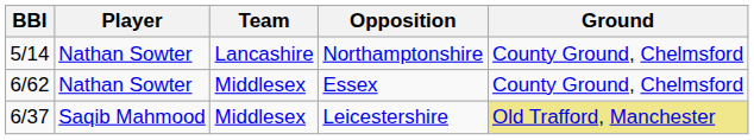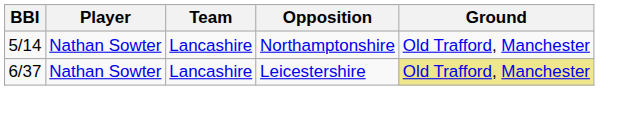 <table class="wikitable">
 <tr>
 <th>BBI</th>
 <th>Player</th>
 <th>Team</th>
 <th>Opposition</th>
 <th>Ground</th>
 </tr>
 <tr>
 <td>5/14</td>
 <td><a href='#'>Nathan Sowter</a></td>
 <td><a href='#'>Lancashire</a></td>
 <td><a href='#'>Northamptonshire</a></td>
-<td><a href='#'>County Ground</a>, <a href='#'>Chelmsford</a></td>
-</tr>
-<tr>
-<td>6/62</td>
-<td><a href='#'>Nathan Sowter</a></td>
-<td><a href='#'>Middlesex</a></td>
-<td><a href='#'>Essex</a></td>
-<td><a href='#'>County Ground</a>, <a href='#'>Chelmsford</a></td>
+<td><a href='#'>Old Trafford</a>, <a href='#'>Manchester</a></td>
 </tr>
 <tr>
 <td>6/37</td>
-<td><a href='#'>Saqib Mahmood</a></td>
-<td><a href='#'>Middlesex</a></td>
+<td><a href='#'>Nathan Sowter</a></td>
+<td><a href='#'>Lancashire</a></td>
 <td><a href='#'>Leicestershire</a></td>
 <td style="background: khaki;"><a href='#'>Old Trafford</a>, <a href='#'>Manchester</a></td>
 </tr>
 </table>
